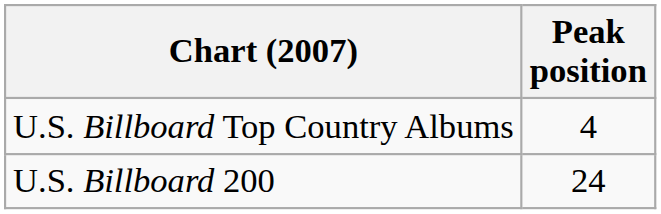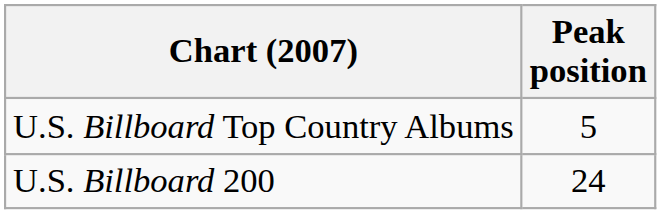 <table class="wikitable">
 <tr>
 <th>Chart (2007)</th>
 <th>Peak<br>position</th>
 </tr>
 <tr>
 <td>U.S. <em>Billboard</em> Top Country Albums</td>
-<td align="center">4</td>
+<td align="center">5</td>
 </tr>
 <tr>
 <td>U.S. <em>Billboard</em> 200</td>
 <td align="center">24</td>
 </tr>
 </table>
